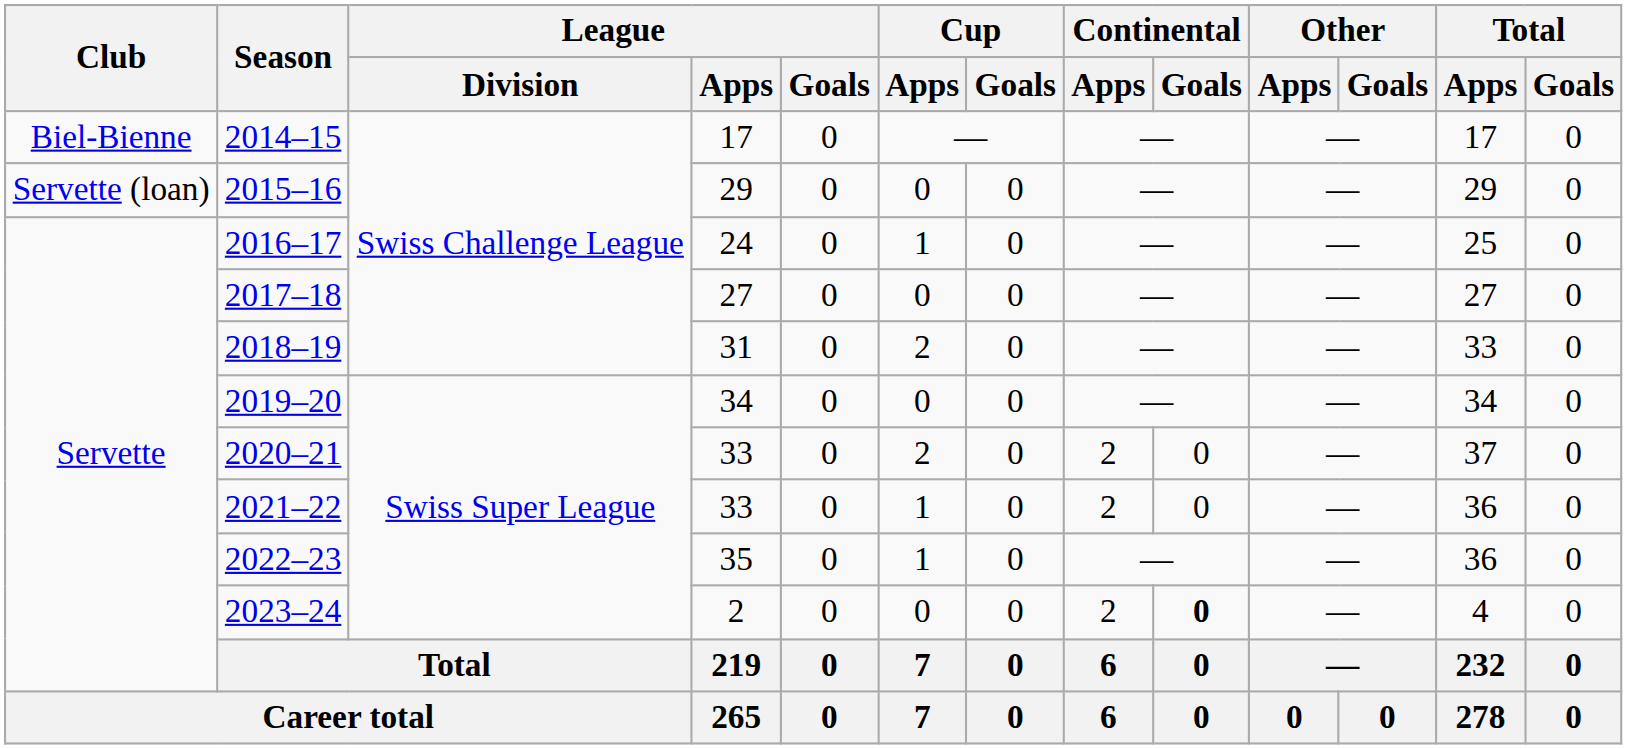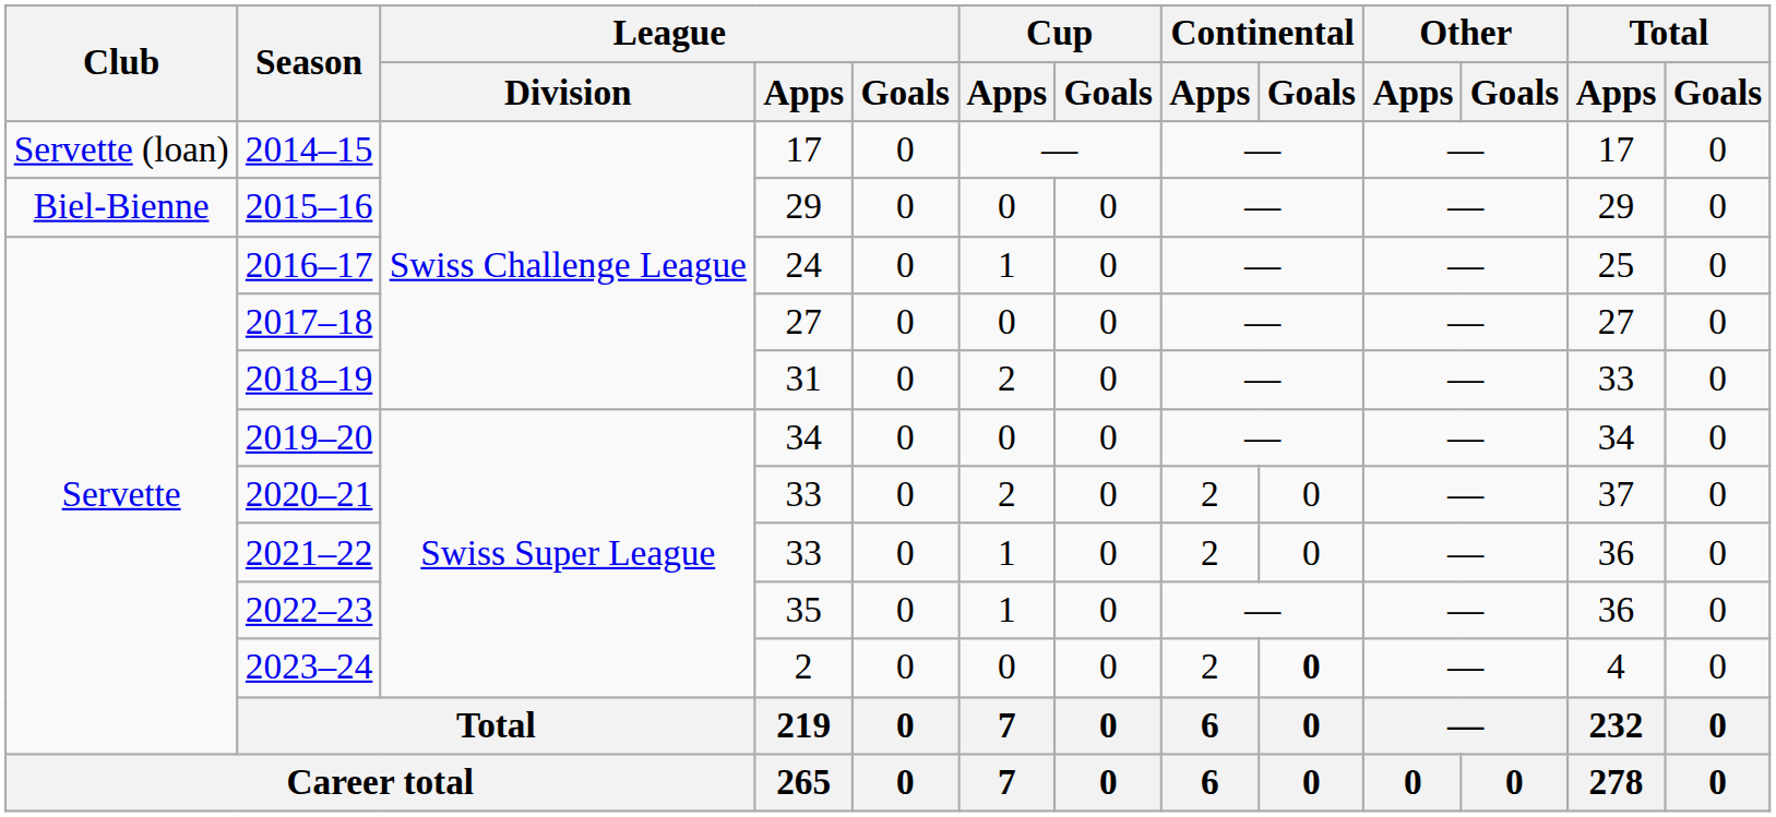 <table class="wikitable" style="text-align: center">
 <tr>
 <th rowspan="2">Club</th>
 <th rowspan="2">Season</th>
 <th colspan="3">League</th>
 <th colspan="2">Cup</th>
 <th colspan="2">Continental</th>
 <th colspan="2">Other</th>
 <th colspan="2">Total</th>
 </tr>
 <tr>
 <th>Division</th>
 <th>Apps</th>
 <th>Goals</th>
 <th>Apps</th>
 <th>Goals</th>
 <th>Apps</th>
 <th>Goals</th>
 <th>Apps</th>
 <th>Goals</th>
 <th>Apps</th>
 <th>Goals</th>
 </tr>
 <tr>
-<td><a href='#'>Biel-Bienne</a></td>
+<td><a href='#'>Servette</a> (loan)</td>
 <td><a href='#'>2014–15</a></td>
 <td rowspan="5"><a href='#'>Swiss Challenge League</a></td>
 <td>17</td>
 <td>0</td>
 <td colspan="2">—</td>
 <td colspan="2">—</td>
 <td colspan="2">—</td>
 <td>17</td>
 <td>0</td>
 </tr>
 <tr>
-<td><a href='#'>Servette</a> (loan)</td>
+<td><a href='#'>Biel-Bienne</a></td>
 <td><a href='#'>2015–16</a></td>
 <td>29</td>
 <td>0</td>
 <td>0</td>
 <td>0</td>
 <td colspan="2">—</td>
 <td colspan="2">—</td>
 <td>29</td>
 <td>0</td>
 </tr>
 <tr>
 <td rowspan="9"><a href='#'>Servette</a></td>
 <td><a href='#'>2016–17</a></td>
 <td>24</td>
 <td>0</td>
 <td>1</td>
 <td>0</td>
 <td colspan="2">—</td>
 <td colspan="2">—</td>
 <td>25</td>
 <td>0</td>
 </tr>
 <tr>
 <td><a href='#'>2017–18</a></td>
 <td>27</td>
 <td>0</td>
 <td>0</td>
 <td>0</td>
 <td colspan="2">—</td>
 <td colspan="2">—</td>
 <td>27</td>
 <td>0</td>
 </tr>
 <tr>
 <td><a href='#'>2018–19</a></td>
 <td>31</td>
 <td>0</td>
 <td>2</td>
 <td>0</td>
 <td colspan="2">—</td>
 <td colspan="2">—</td>
 <td>33</td>
 <td>0</td>
 </tr>
 <tr>
 <td><a href='#'>2019–20</a></td>
 <td rowspan="5"><a href='#'>Swiss Super League</a></td>
 <td>34</td>
 <td>0</td>
 <td>0</td>
 <td>0</td>
 <td colspan="2">—</td>
 <td colspan="2">—</td>
 <td>34</td>
 <td>0</td>
 </tr>
 <tr>
 <td><a href='#'>2020–21</a></td>
 <td>33</td>
 <td>0</td>
 <td>2</td>
 <td>0</td>
 <td>2</td>
 <td>0</td>
 <td colspan="2">—</td>
 <td>37</td>
 <td>0</td>
 </tr>
 <tr>
 <td><a href='#'>2021–22</a></td>
 <td>33</td>
 <td>0</td>
 <td>1</td>
 <td>0</td>
 <td>2</td>
 <td>0</td>
 <td colspan="2">—</td>
 <td>36</td>
 <td>0</td>
 </tr>
 <tr>
 <td><a href='#'>2022–23</a></td>
 <td>35</td>
 <td>0</td>
 <td>1</td>
 <td>0</td>
 <td colspan="2">—</td>
 <td colspan="2">—</td>
 <td>36</td>
 <td>0</td>
 </tr>
 <tr>
 <td><a href='#'>2023–24</a></td>
 <td>2</td>
 <td>0</td>
 <td>0</td>
 <td>0</td>
 <td>2</td>
 <td><strong>0</strong></td>
 <td colspan="2">—</td>
 <td>4</td>
 <td>0</td>
 </tr>
 <tr>
 <th colspan="2">Total</th>
 <th>219</th>
 <th>0</th>
 <th>7</th>
 <th>0</th>
 <th>6</th>
 <th>0</th>
 <th colspan="2">—</th>
 <th>232</th>
 <th>0</th>
 </tr>
 <tr>
 <th colspan="3">Career total</th>
 <th>265</th>
 <th>0</th>
 <th>7</th>
 <th>0</th>
 <th>6</th>
 <th>0</th>
 <th>0</th>
 <th>0</th>
 <th>278</th>
 <th>0</th>
 </tr>
 </table>
